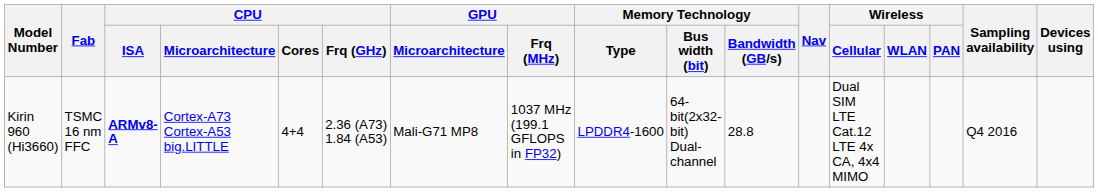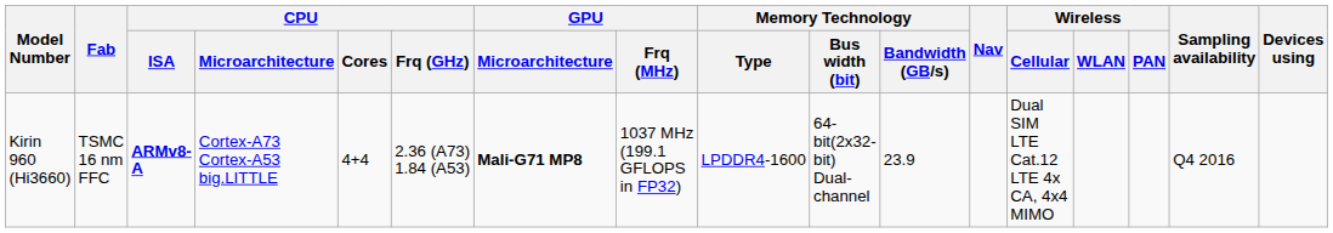 <table class="wikitable">
 <tr>
 <th rowspan="2">Model Number</th>
 <th rowspan="2"><a href='#'>Fab</a></th>
 <th colspan="4"><a href='#'>CPU</a></th>
 <th colspan="2"><a href='#'>GPU</a></th>
 <th colspan="3">Memory Technology</th>
 <th rowspan="2"><a href='#'>Nav</a></th>
 <th colspan="3">Wireless</th>
 <th rowspan="2">Sampling availability</th>
 <th rowspan="2">Devices using</th>
 </tr>
 <tr>
 <th><a href='#'>ISA</a></th>
 <th><a href='#'>Microarchitecture</a></th>
 <th>Cores</th>
 <th>Frq (<a href='#'>GHz</a>)</th>
 <th><a href='#'>Microarchitecture</a></th>
 <th>Frq (<a href='#'>MHz</a>)</th>
 <th>Type</th>
 <th>Bus width (<a href='#'>bit</a>)</th>
 <th><a href='#'>Bandwidth</a> (<a href='#'>GB</a>/s)</th>
 <th><a href='#'>Cellular</a></th>
 <th><a href='#'>WLAN</a></th>
 <th><a href='#'>PAN</a></th>
 </tr>
 <tr>
 <td>Kirin 960 (Hi3660)</td>
 <td>TSMC 16 nm FFC</td>
 <td><strong><a href='#'>ARMv8-A</a></strong></td>
 <td><a href='#'>Cortex-A73</a> <br><a href='#'>Cortex-A53</a> <br><a href='#'>big.LITTLE</a></td>
 <td>4+4</td>
 <td>2.36 (A73)<br>1.84 (A53)</td>
-<td>Mali-G71 MP8</td>
+<td><strong>Mali-G71 MP8</strong></td>
 <td>1037 MHz<br>(199.1 GFLOPS in <a href='#'>FP32</a>)</td>
 <td><a href='#'>LPDDR4</a>-1600</td>
 <td>64-bit(2x32-bit) Dual-channel</td>
-<td>28.8</td>
+<td>23.9</td>
 <td></td>
 <td>Dual SIM LTE Cat.12 LTE 4x CA, 4x4 MIMO</td>
 <td></td>
 <td></td>
 <td>Q4 2016</td>
 <td></td>
 </tr>
 </table>
